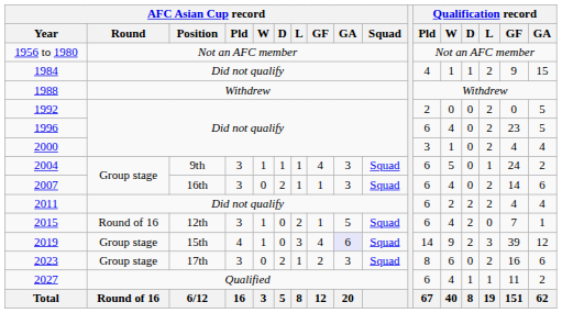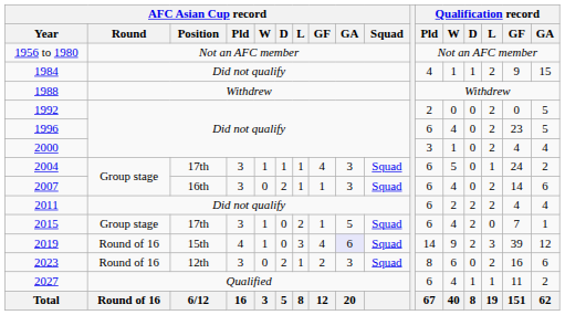 <table class="wikitable" style="text-align: center;">
 <tr>
 <th colspan=10><a href='#'>AFC Asian Cup</a> record</th>
 <th style="width:1%;" rowspan=16></th>
 <th colspan=6><a href='#'>Qualification</a> record</th>
 </tr>
 <tr>
 <th>Year</th>
 <th>Round</th>
 <th>Position</th>
 <th>Pld</th>
 <th>W</th>
 <th>D</th>
 <th>L</th>
 <th>GF</th>
 <th>GA</th>
 <th>Squad</th>
 <th>Pld</th>
 <th>W</th>
 <th>D</th>
 <th>L</th>
 <th>GF</th>
 <th>GA</th>
 </tr>
 <tr>
 <td> <a href='#'>1956</a> to  <a href='#'>1980</a></td>
 <td colspan=9><em>Not an AFC member</em></td>
 <td colspan=8><em>Not an AFC member</em></td>
 </tr>
 <tr>
 <td> <a href='#'>1984</a></td>
 <td colspan=9><em>Did not qualify</em></td>
 <td>4</td>
 <td>1</td>
 <td>1</td>
 <td>2</td>
 <td>9</td>
 <td>15</td>
 </tr>
 <tr>
 <td> <a href='#'>1988</a></td>
 <td colspan=9><em>Withdrew</em></td>
 <td colspan=8><em>Withdrew</em></td>
 </tr>
 <tr>
 <td> <a href='#'>1992</a></td>
 <td colspan=9 rowspan=3><em>Did not qualify</em></td>
 <td>2</td>
 <td>0</td>
 <td>0</td>
 <td>2</td>
 <td>0</td>
 <td>5</td>
 </tr>
 <tr>
 <td> <a href='#'>1996</a></td>
 <td>6</td>
 <td>4</td>
 <td>0</td>
 <td>2</td>
 <td>23</td>
 <td>5</td>
 </tr>
 <tr>
 <td> <a href='#'>2000</a></td>
 <td>3</td>
 <td>1</td>
 <td>0</td>
 <td>2</td>
 <td>4</td>
 <td>4</td>
 </tr>
 <tr>
 <td> <a href='#'>2004</a></td>
 <td rowspan=2>Group stage</td>
-<td>9th</td>
+<td>17th</td>
 <td>3</td>
 <td>1</td>
 <td>1</td>
 <td>1</td>
 <td>4</td>
 <td>3</td>
 <td><a href='#'>Squad</a></td>
 <td>6</td>
 <td>5</td>
 <td>0</td>
 <td>1</td>
 <td>24</td>
 <td>2</td>
 </tr>
 <tr>
 <td>    <a href='#'>2007</a></td>
 <td>16th</td>
 <td>3</td>
 <td>0</td>
 <td>2</td>
 <td>1</td>
 <td>1</td>
 <td>3</td>
 <td><a href='#'>Squad</a></td>
 <td>6</td>
 <td>4</td>
 <td>0</td>
 <td>2</td>
 <td>14</td>
 <td>6</td>
 </tr>
 <tr>
 <td> <a href='#'>2011</a></td>
 <td colspan=9><em>Did not qualify</em></td>
 <td>6</td>
 <td>2</td>
 <td>2</td>
 <td>2</td>
 <td>4</td>
 <td>4</td>
 </tr>
 <tr>
 <td> <a href='#'>2015</a></td>
-<td>Round of 16</td>
-<td>12th</td>
+<td>Group stage</td>
+<td>17th</td>
 <td>3</td>
 <td>1</td>
 <td>0</td>
 <td>2</td>
 <td>1</td>
 <td>5</td>
 <td><a href='#'>Squad</a></td>
 <td>6</td>
 <td>4</td>
 <td>2</td>
 <td>0</td>
 <td>7</td>
 <td>1</td>
 </tr>
 <tr>
 <td> <a href='#'>2019</a></td>
-<td>Group stage</td>
+<td>Round of 16</td>
 <td>15th</td>
 <td>4</td>
 <td>1</td>
 <td>0</td>
 <td>3</td>
 <td>4</td>
 <td style="background: lavender;">6</td>
 <td><a href='#'>Squad</a></td>
 <td>14</td>
 <td>9</td>
 <td>2</td>
 <td>3</td>
 <td>39</td>
 <td>12</td>
 </tr>
 <tr>
 <td> <a href='#'>2023</a></td>
-<td>Group stage</td>
-<td>17th</td>
+<td>Round of 16</td>
+<td>12th</td>
 <td>3</td>
 <td>0</td>
 <td>2</td>
 <td>1</td>
 <td>2</td>
 <td>3</td>
 <td><a href='#'>Squad</a></td>
 <td>8</td>
 <td>6</td>
 <td>0</td>
 <td>2</td>
 <td>16</td>
 <td>6</td>
 </tr>
 <tr>
 <td> <a href='#'>2027</a></td>
 <td colspan=9><em>Qualified</em></td>
 <td>6</td>
 <td>4</td>
 <td>1</td>
 <td>1</td>
 <td>11</td>
 <td>2</td>
 </tr>
 <tr>
 <th>Total</th>
 <th>Round of 16</th>
 <th>6/12</th>
 <th>16</th>
 <th>3</th>
 <th>5</th>
 <th>8</th>
 <th>12</th>
 <th>20</th>
 <th></th>
 <th>67</th>
 <th>40</th>
 <th>8</th>
 <th>19</th>
 <th>151</th>
 <th>62</th>
 </tr>
 </table>
